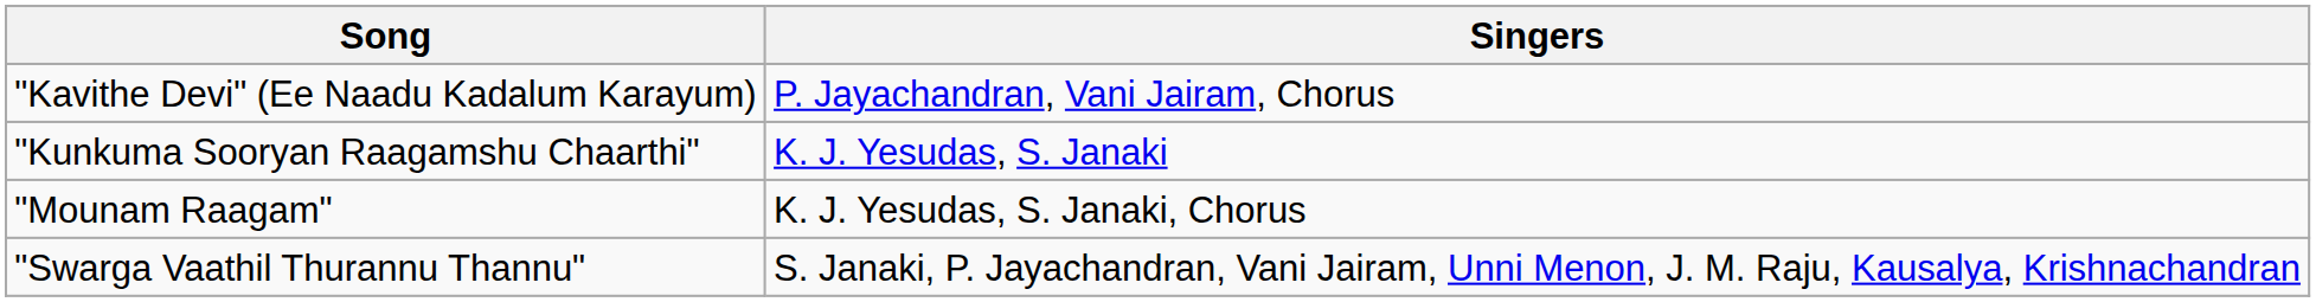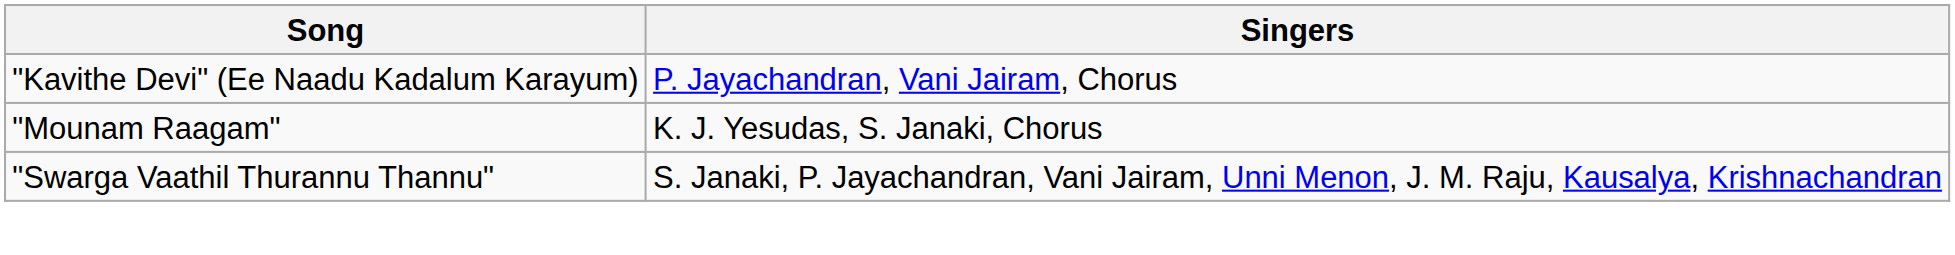 <table class="wikitable" style="font-size:95%;">
 <tr>
 <th>Song</th>
 <th>Singers</th>
 </tr>
 <tr>
 <td>"Kavithe Devi" (Ee Naadu Kadalum Karayum)</td>
 <td><a href='#'>P. Jayachandran</a>, <a href='#'>Vani Jairam</a>, Chorus</td>
 </tr>
 <tr>
-<td>"Kunkuma Sooryan Raagamshu Chaarthi"</td>
-<td><a href='#'>K. J. Yesudas</a>, <a href='#'>S. Janaki</a></td>
-</tr>
-<tr>
 <td>"Mounam Raagam"</td>
 <td>K. J. Yesudas, S. Janaki, Chorus</td>
 </tr>
 <tr>
 <td>"Swarga Vaathil Thurannu Thannu"</td>
 <td>S. Janaki, P. Jayachandran, Vani Jairam, <a href='#'>Unni Menon</a>, J. M. Raju, <a href='#'>Kausalya</a>, <a href='#'>Krishnachandran</a></td>
 </tr>
 </table>
